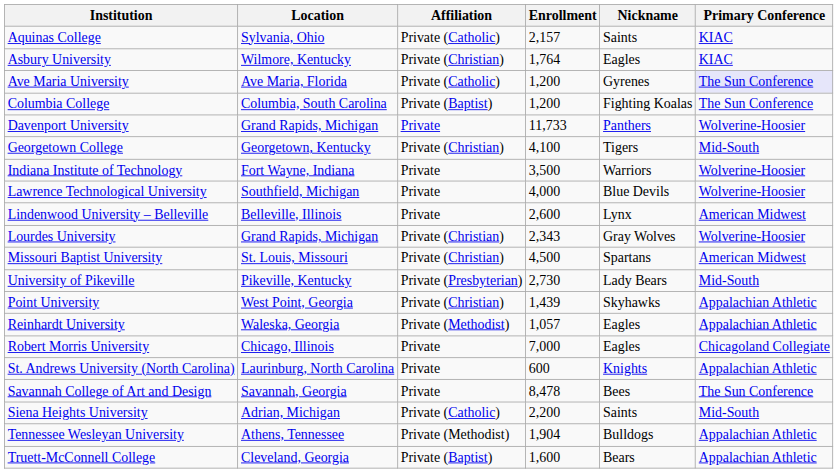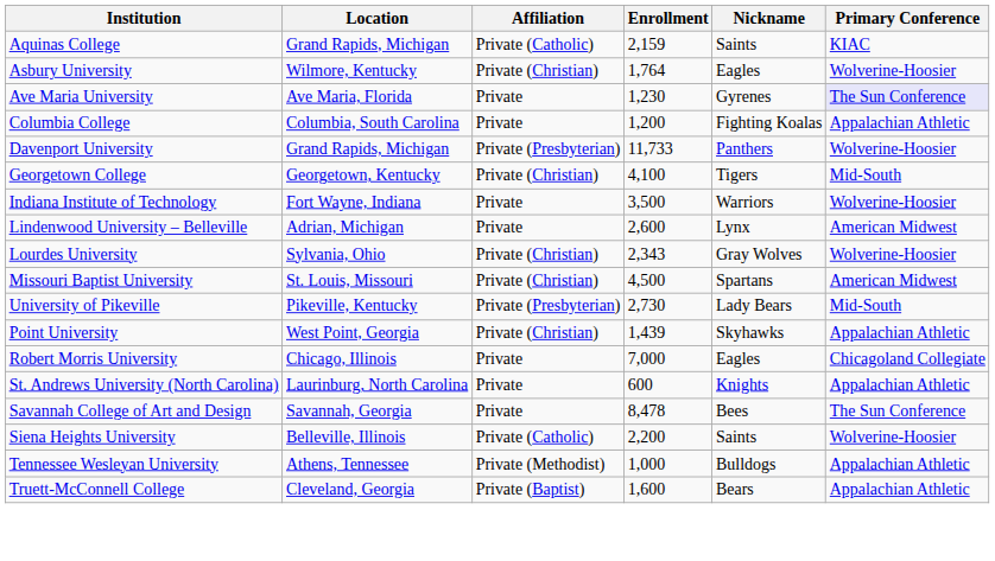 <table class="wikitable sortable">
 <tr>
 <th>Institution</th>
 <th>Location</th>
 <th>Affiliation</th>
 <th>Enrollment</th>
 <th>Nickname</th>
 <th>Primary Conference</th>
 </tr>
 <tr>
 <td><a href='#'>Aquinas College</a></td>
-<td><a href='#'>Sylvania, Ohio</a></td>
+<td><a href='#'>Grand Rapids, Michigan</a></td>
 <td>Private (<a href='#'>Catholic</a>)</td>
-<td>2,157</td>
+<td>2,159</td>
 <td>Saints</td>
 <td><a href='#'>KIAC</a></td>
 </tr>
 <tr>
 <td><a href='#'>Asbury University</a></td>
 <td><a href='#'>Wilmore, Kentucky</a></td>
 <td>Private (<a href='#'>Christian</a>)</td>
 <td>1,764</td>
 <td>Eagles</td>
-<td><a href='#'>KIAC</a></td>
+<td><a href='#'>Wolverine-Hoosier</a></td>
 </tr>
 <tr>
 <td><a href='#'>Ave Maria University</a></td>
 <td><a href='#'>Ave Maria, Florida</a></td>
-<td>Private (<a href='#'>Catholic</a>)</td>
-<td>1,200</td>
+<td>Private</td>
+<td>1,230</td>
 <td>Gyrenes</td>
 <td style="background: lavender;"><a href='#'>The Sun Conference</a></td>
 </tr>
 <tr>
 <td><a href='#'>Columbia College</a></td>
 <td><a href='#'>Columbia, South Carolina</a></td>
-<td>Private (<a href='#'>Baptist</a>)</td>
+<td>Private</td>
 <td>1,200</td>
 <td>Fighting Koalas</td>
-<td><a href='#'>The Sun Conference</a></td>
+<td><a href='#'>Appalachian Athletic</a></td>
 </tr>
 <tr>
 <td><a href='#'>Davenport University</a></td>
 <td><a href='#'>Grand Rapids, Michigan</a></td>
-<td><a href='#'>Private</a></td>
+<td>Private (<a href='#'>Presbyterian</a>)</td>
 <td>11,733</td>
 <td><a href='#'>Panthers</a></td>
 <td><a href='#'>Wolverine-Hoosier</a></td>
 </tr>
 <tr>
 <td><a href='#'>Georgetown College</a></td>
 <td><a href='#'>Georgetown, Kentucky</a></td>
 <td>Private (<a href='#'>Christian</a>)</td>
 <td>4,100</td>
 <td>Tigers</td>
 <td><a href='#'>Mid-South</a></td>
 </tr>
 <tr>
 <td><a href='#'>Indiana Institute of Technology</a></td>
 <td><a href='#'>Fort Wayne, Indiana</a></td>
 <td>Private</td>
 <td>3,500</td>
 <td>Warriors</td>
 <td><a href='#'>Wolverine-Hoosier</a></td>
 </tr>
 <tr>
-<td><a href='#'>Lawrence Technological University</a></td>
-<td><a href='#'>Southfield, Michigan</a></td>
-<td>Private</td>
-<td>4,000</td>
-<td>Blue Devils</td>
-<td><a href='#'>Wolverine-Hoosier</a></td>
-</tr>
-<tr>
 <td><a href='#'>Lindenwood University – Belleville</a></td>
-<td><a href='#'>Belleville, Illinois</a></td>
+<td><a href='#'>Adrian, Michigan</a></td>
 <td>Private</td>
 <td>2,600</td>
 <td>Lynx</td>
 <td><a href='#'>American Midwest</a></td>
 </tr>
 <tr>
 <td><a href='#'>Lourdes University</a></td>
-<td><a href='#'>Grand Rapids, Michigan</a></td>
+<td><a href='#'>Sylvania, Ohio</a></td>
 <td>Private (<a href='#'>Christian</a>)</td>
 <td>2,343</td>
 <td>Gray Wolves</td>
 <td><a href='#'>Wolverine-Hoosier</a></td>
 </tr>
 <tr>
 <td><a href='#'>Missouri Baptist University</a></td>
 <td><a href='#'>St. Louis, Missouri</a></td>
 <td>Private (<a href='#'>Christian</a>)</td>
 <td>4,500</td>
 <td>Spartans</td>
 <td><a href='#'>American Midwest</a></td>
 </tr>
 <tr>
 <td><a href='#'>University of Pikeville</a></td>
 <td><a href='#'>Pikeville, Kentucky</a></td>
 <td>Private (<a href='#'>Presbyterian</a>)</td>
 <td>2,730</td>
 <td>Lady Bears</td>
 <td><a href='#'>Mid-South</a></td>
 </tr>
 <tr>
 <td><a href='#'>Point University</a></td>
 <td><a href='#'>West Point, Georgia</a></td>
 <td>Private (<a href='#'>Christian</a>)</td>
 <td>1,439</td>
 <td>Skyhawks</td>
 <td><a href='#'>Appalachian Athletic</a></td>
 </tr>
 <tr>
-<td><a href='#'>Reinhardt University</a></td>
-<td><a href='#'>Waleska, Georgia</a></td>
-<td>Private (<a href='#'>Methodist</a>)</td>
-<td>1,057</td>
-<td>Eagles</td>
-<td><a href='#'>Appalachian Athletic</a></td>
-</tr>
-<tr>
 <td><a href='#'>Robert Morris University</a></td>
 <td><a href='#'>Chicago, Illinois</a></td>
 <td>Private</td>
 <td>7,000</td>
 <td>Eagles</td>
 <td><a href='#'>Chicagoland Collegiate</a></td>
 </tr>
 <tr>
 <td><a href='#'>St. Andrews University (North Carolina)</a></td>
 <td><a href='#'>Laurinburg, North Carolina</a></td>
 <td>Private</td>
 <td>600</td>
 <td><a href='#'>Knights</a></td>
 <td><a href='#'>Appalachian Athletic</a></td>
 </tr>
 <tr>
 <td><a href='#'>Savannah College of Art and Design</a></td>
 <td><a href='#'>Savannah, Georgia</a></td>
 <td>Private</td>
 <td>8,478</td>
 <td>Bees</td>
 <td><a href='#'>The Sun Conference</a></td>
 </tr>
 <tr>
 <td><a href='#'>Siena Heights University</a></td>
-<td><a href='#'>Adrian, Michigan</a></td>
+<td><a href='#'>Belleville, Illinois</a></td>
 <td>Private (<a href='#'>Catholic</a>)</td>
 <td>2,200</td>
 <td>Saints</td>
-<td><a href='#'>Mid-South</a></td>
+<td><a href='#'>Wolverine-Hoosier</a></td>
 </tr>
 <tr>
 <td><a href='#'>Tennessee Wesleyan University</a></td>
 <td><a href='#'>Athens, Tennessee</a></td>
 <td>Private (Methodist)</td>
-<td>1,904</td>
+<td>1,000</td>
 <td>Bulldogs</td>
 <td><a href='#'>Appalachian Athletic</a></td>
 </tr>
 <tr>
 <td><a href='#'>Truett-McConnell College</a></td>
 <td><a href='#'>Cleveland, Georgia</a></td>
 <td>Private (<a href='#'>Baptist</a>)</td>
 <td>1,600</td>
 <td>Bears</td>
 <td><a href='#'>Appalachian Athletic</a></td>
 </tr>
 </table>
